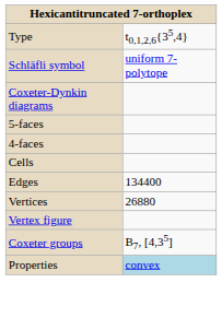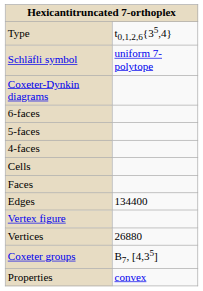 <table class="wikitable" align="right" style="margin-left:10px" width="280">
 <tr>
 <th style="background:#e7dcc3;" colspan="2">Hexicantitruncated 7-orthoplex</th>
 </tr>
 <tr>
 <td style="background:#e7dcc3;">Type</td>
 <td>t<sub>0,1,2,6</sub>{3<sup>5</sup>,4}</td>
 </tr>
 <tr>
 <td style="background:#e7dcc3;"><a href='#'>Schläfli symbol</a></td>
 <td><a href='#'>uniform 7-polytope</a></td>
 </tr>
 <tr>
 <td style="background:#e7dcc3;"><a href='#'>Coxeter-Dynkin diagrams</a></td>
 <td></td>
 </tr>
 <tr>
+<td style="background:#e7dcc3;">6-faces</td>
+<td></td>
+</tr>
+<tr>
 <td style="background:#e7dcc3;">5-faces</td>
 <td></td>
 </tr>
 <tr>
 <td style="background:#e7dcc3;">4-faces</td>
 <td></td>
 </tr>
 <tr>
 <td style="background:#e7dcc3;">Cells</td>
 <td></td>
 </tr>
 <tr>
+<td style="background:#e7dcc3;">Faces</td>
+<td></td>
+</tr>
+<tr>
 <td style="background:#e7dcc3;">Edges</td>
 <td>134400</td>
 </tr>
 <tr>
+<td style="background:#e7dcc3;"><a href='#'>Vertex figure</a></td>
+<td></td>
+</tr>
+<tr>
 <td style="background:#e7dcc3;">Vertices</td>
 <td>26880</td>
-</tr>
-<tr>
-<td style="background:#e7dcc3;"><a href='#'>Vertex figure</a></td>
-<td></td>
 </tr>
 <tr>
 <td style="background:#e7dcc3;"><a href='#'>Coxeter groups</a></td>
 <td>B<sub>7</sub>, [4,3<sup>5</sup>]</td>
 </tr>
 <tr>
 <td style="background:#e7dcc3;">Properties</td>
-<td style="background: lightblue;"><a href='#'>convex</a></td>
+<td><a href='#'>convex</a></td>
 </tr>
 </table>
